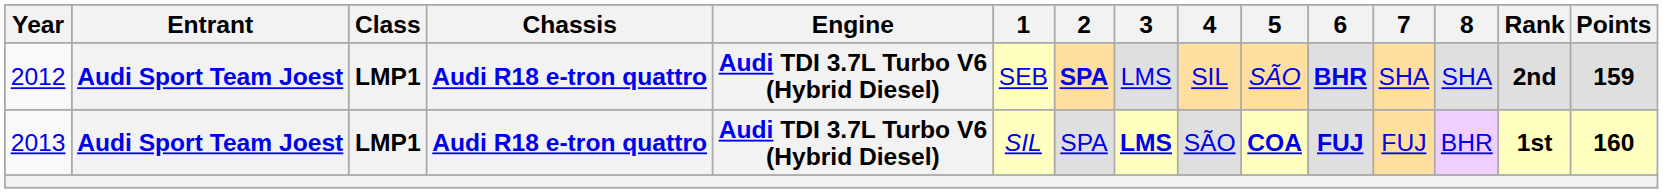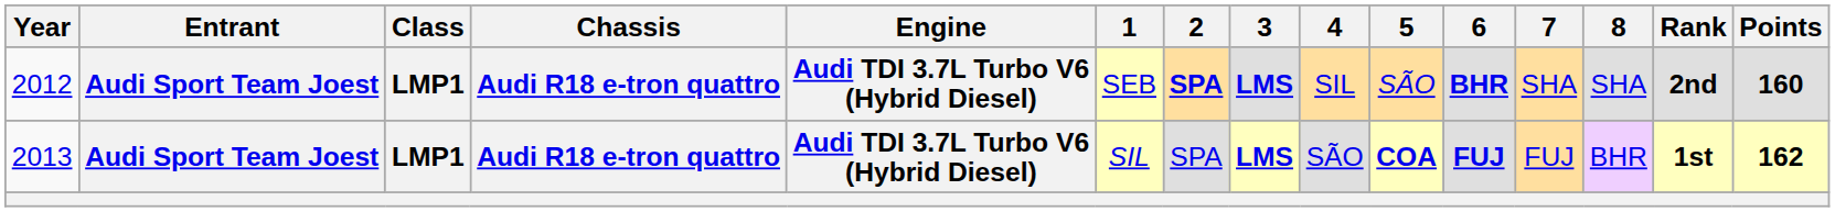 <table class="wikitable" style="text-align:center; font-size:85%">
 <tr>
 <th>Year</th>
 <th>Entrant</th>
 <th>Class</th>
 <th>Chassis</th>
 <th>Engine</th>
 <th>1</th>
 <th>2</th>
 <th>3</th>
 <th>4</th>
 <th>5</th>
 <th>6</th>
 <th>7</th>
 <th>8</th>
 <th>Rank</th>
 <th>Points</th>
 </tr>
 <tr>
 <td><a href='#'>2012</a></td>
 <th nowrap><a href='#'>Audi Sport Team Joest</a></th>
 <th>LMP1</th>
 <th nowrap><a href='#'>Audi R18 e-tron quattro</a></th>
 <th nowrap><a href='#'>Audi</a> TDI 3.7L Turbo V6<br> (Hybrid Diesel)</th>
 <td style="background:#FFFFBF;"><a href='#'>SEB</a><br></td>
 <td style="background:#FFDF9F;"><strong><a href='#'>SPA</a></strong><br></td>
-<td style="background:#DFDFDF;"><a href='#'>LMS</a><br></td>
+<td style="background:#DFDFDF;"><strong><a href='#'>LMS</a><br></strong></td>
 <td style="background:#FFDF9F;"><a href='#'>SIL</a><br></td>
 <td style="background:#FFDF9F;"><em><a href='#'>SÃO</a></em><br></td>
 <td style="background:#DFDFDF;"><strong><a href='#'>BHR</a></strong><br></td>
 <td style="background:#FFDF9F;"><a href='#'>SHA</a><br></td>
 <td style="background:#DFDFDF;"><a href='#'>SHA</a><br></td>
 <th style="background:#DFDFDF;">2nd</th>
-<th style="background:#DFDFDF;">159</th>
+<th style="background:#DFDFDF;">160</th>
 </tr>
 <tr>
 <td><a href='#'>2013</a></td>
 <th nowrap><a href='#'>Audi Sport Team Joest</a></th>
 <th>LMP1</th>
 <th nowrap><a href='#'>Audi R18 e-tron quattro</a></th>
 <th nowrap><a href='#'>Audi</a> TDI 3.7L Turbo V6<br> (Hybrid Diesel)</th>
 <td style="background:#FFFFBF;"><em><a href='#'>SIL</a></em><br></td>
 <td style="background:#DFDFDF;"><a href='#'>SPA</a><br></td>
 <td style="background:#FFFFBF;"><strong><a href='#'>LMS</a></strong><br></td>
 <td style="background:#DFDFDF;"><a href='#'>SÃO</a><br></td>
 <td style="background:#FFFFBF;"><strong><a href='#'>COA</a></strong><br></td>
 <td style="background:#DFDFDF;"><strong><a href='#'>FUJ</a><br></strong></td>
 <td style="background:#FFDF9F;"><a href='#'>FUJ</a><br></td>
 <td style="background:#EFCFFF;"><a href='#'>BHR</a><br></td>
 <th style="background:#FFFFBF;">1st</th>
-<th style="background:#FFFFBF;">160</th>
+<th style="background:#FFFFBF;">162</th>
 </tr>
 <tr>
 <th colspan="15"></th>
 </tr>
 </table>
